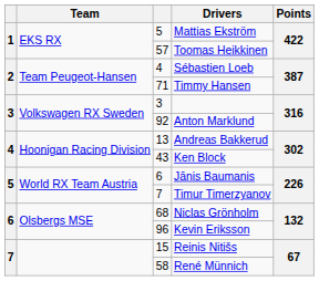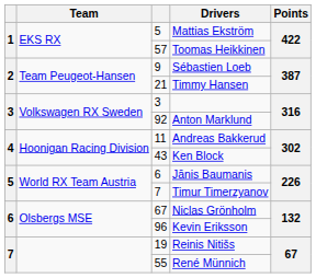 <table class="wikitable" style="font-size: 85%">
 <tr valign="top">
 <th valign="middle"></th>
 <th valign="middle">Team</th>
 <th valign="middle"></th>
 <th valign="middle">Drivers</th>
 <th valign="middle">Points</th>
 </tr>
 <tr>
 <th rowspan=2>1</th>
 <td rowspan=2> <a href='#'>EKS RX</a></td>
 <td>5</td>
 <td> <a href='#'>Mattias Ekström</a></td>
 <th rowspan=2>422</th>
 </tr>
 <tr>
 <td>57</td>
 <td> <a href='#'>Toomas Heikkinen</a></td>
 </tr>
 <tr>
 <th rowspan=2>2</th>
 <td rowspan=2> <a href='#'>Team Peugeot-Hansen</a></td>
-<td>4</td>
+<td>9</td>
 <td> <a href='#'>Sébastien Loeb</a></td>
 <th rowspan=2>387</th>
 </tr>
 <tr>
-<td>71</td>
+<td>21</td>
 <td> <a href='#'>Timmy Hansen</a></td>
 </tr>
 <tr>
 <th rowspan=2>3</th>
 <td rowspan=2> <a href='#'>Volkswagen RX Sweden</a></td>
 <td>3</td>
 <td style="padding-right:24px"></td>
 <th rowspan=2>316</th>
 </tr>
 <tr>
 <td>92</td>
 <td> <a href='#'>Anton Marklund</a></td>
 </tr>
 <tr>
 <th rowspan=2>4</th>
 <td rowspan=2> <a href='#'>Hoonigan Racing Division</a></td>
-<td>13</td>
+<td>11</td>
 <td> <a href='#'>Andreas Bakkerud</a></td>
 <th rowspan=2>302</th>
 </tr>
 <tr>
 <td>43</td>
 <td> <a href='#'>Ken Block</a></td>
 </tr>
 <tr>
 <th rowspan=2>5</th>
 <td rowspan=2> <a href='#'>World RX Team Austria</a></td>
 <td>6</td>
 <td> <a href='#'>Jānis Baumanis</a></td>
 <th rowspan=2>226</th>
 </tr>
 <tr>
 <td>7</td>
 <td> <a href='#'>Timur Timerzyanov</a></td>
 </tr>
 <tr>
 <th rowspan=2>6</th>
 <td rowspan=2> <a href='#'>Olsbergs MSE</a></td>
-<td>68</td>
+<td>67</td>
 <td> <a href='#'>Niclas Grönholm</a></td>
 <th rowspan=2>132</th>
 </tr>
 <tr>
 <td>96</td>
 <td> <a href='#'>Kevin Eriksson</a></td>
 </tr>
 <tr>
 <th rowspan=2>7</th>
 <td rowspan=2 style="padding-right:24px"></td>
-<td>15</td>
+<td>19</td>
 <td> <a href='#'>Reinis Nitišs</a></td>
 <th rowspan=2>67</th>
 </tr>
 <tr>
-<td>58</td>
+<td>55</td>
 <td> <a href='#'>René Münnich</a></td>
 </tr>
 </table>
